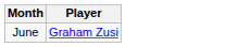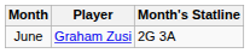 <table class=wikitable>
 <tr>
 <th>Month</th>
 <th>Player</th>
+<th>Month's Statline</th>
 </tr>
 <tr>
 <td align=center>June</td>
 <td> <a href='#'>Graham Zusi</a></td>
+<td>2G 3A</td>
 </tr>
 </table>
